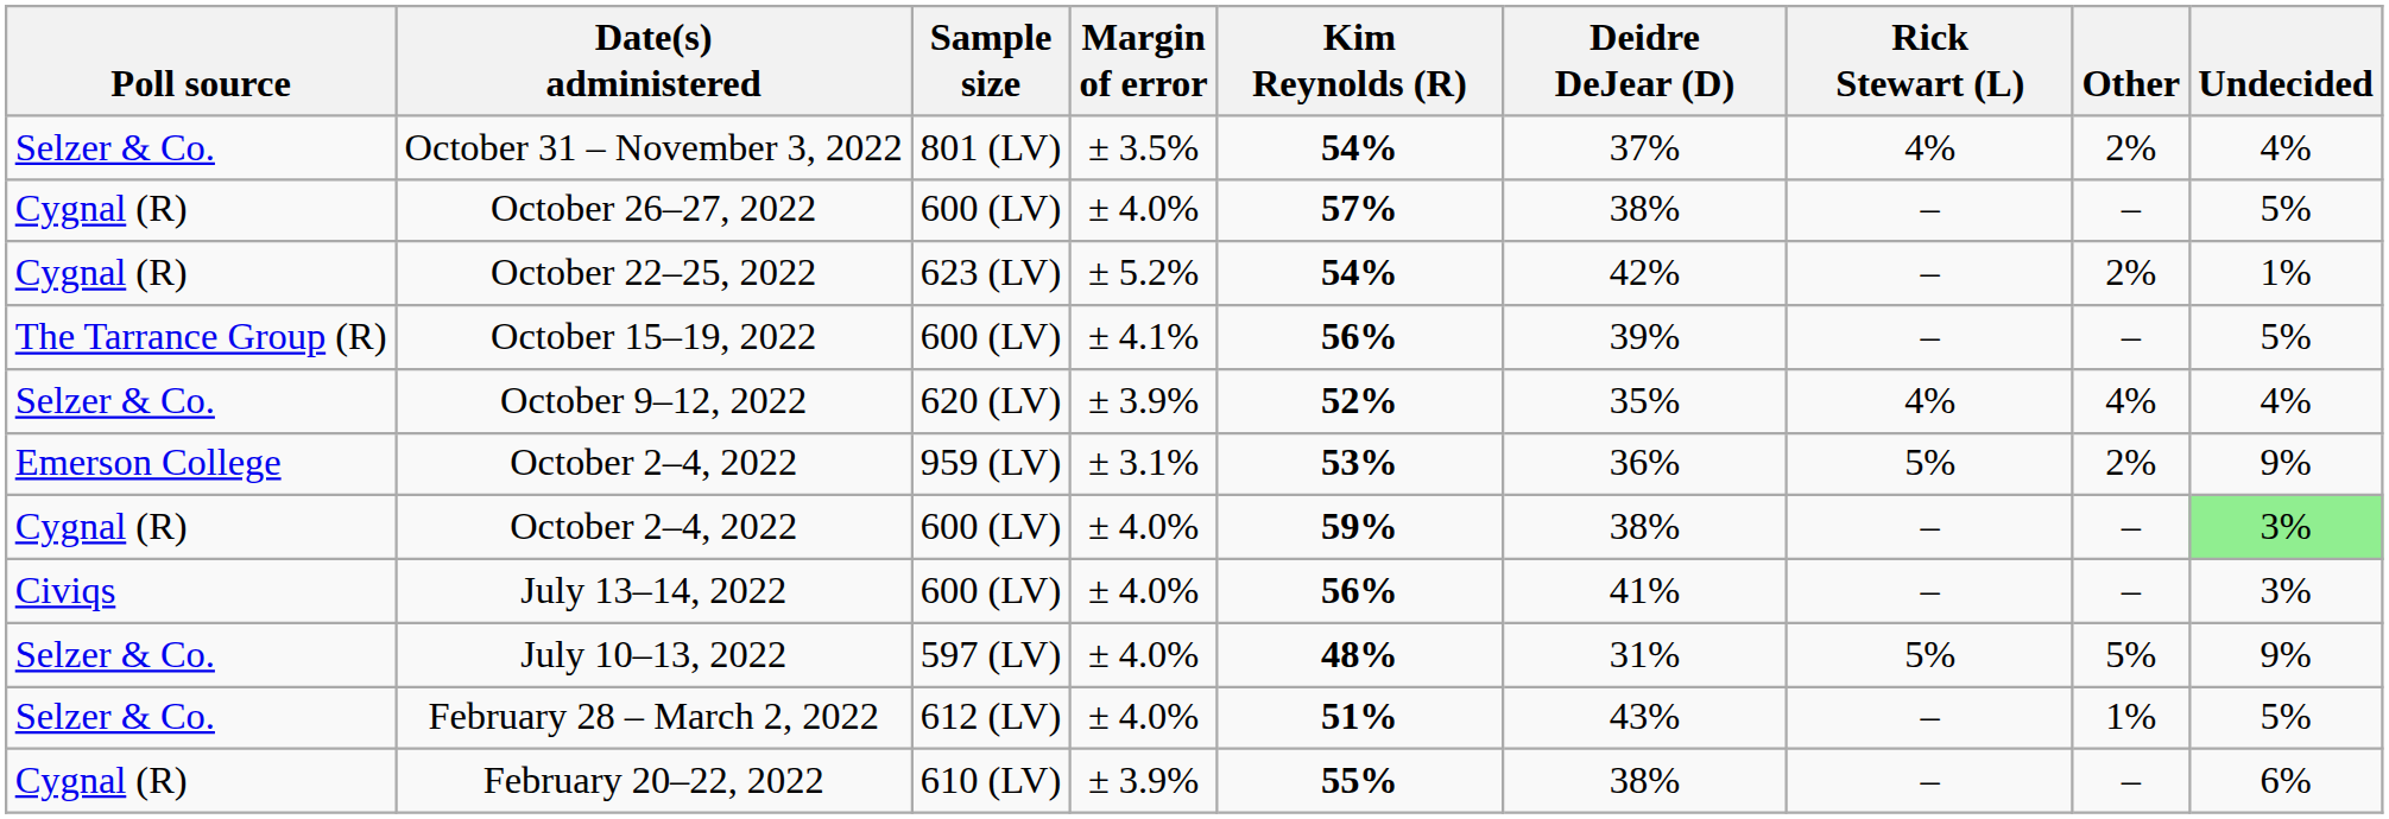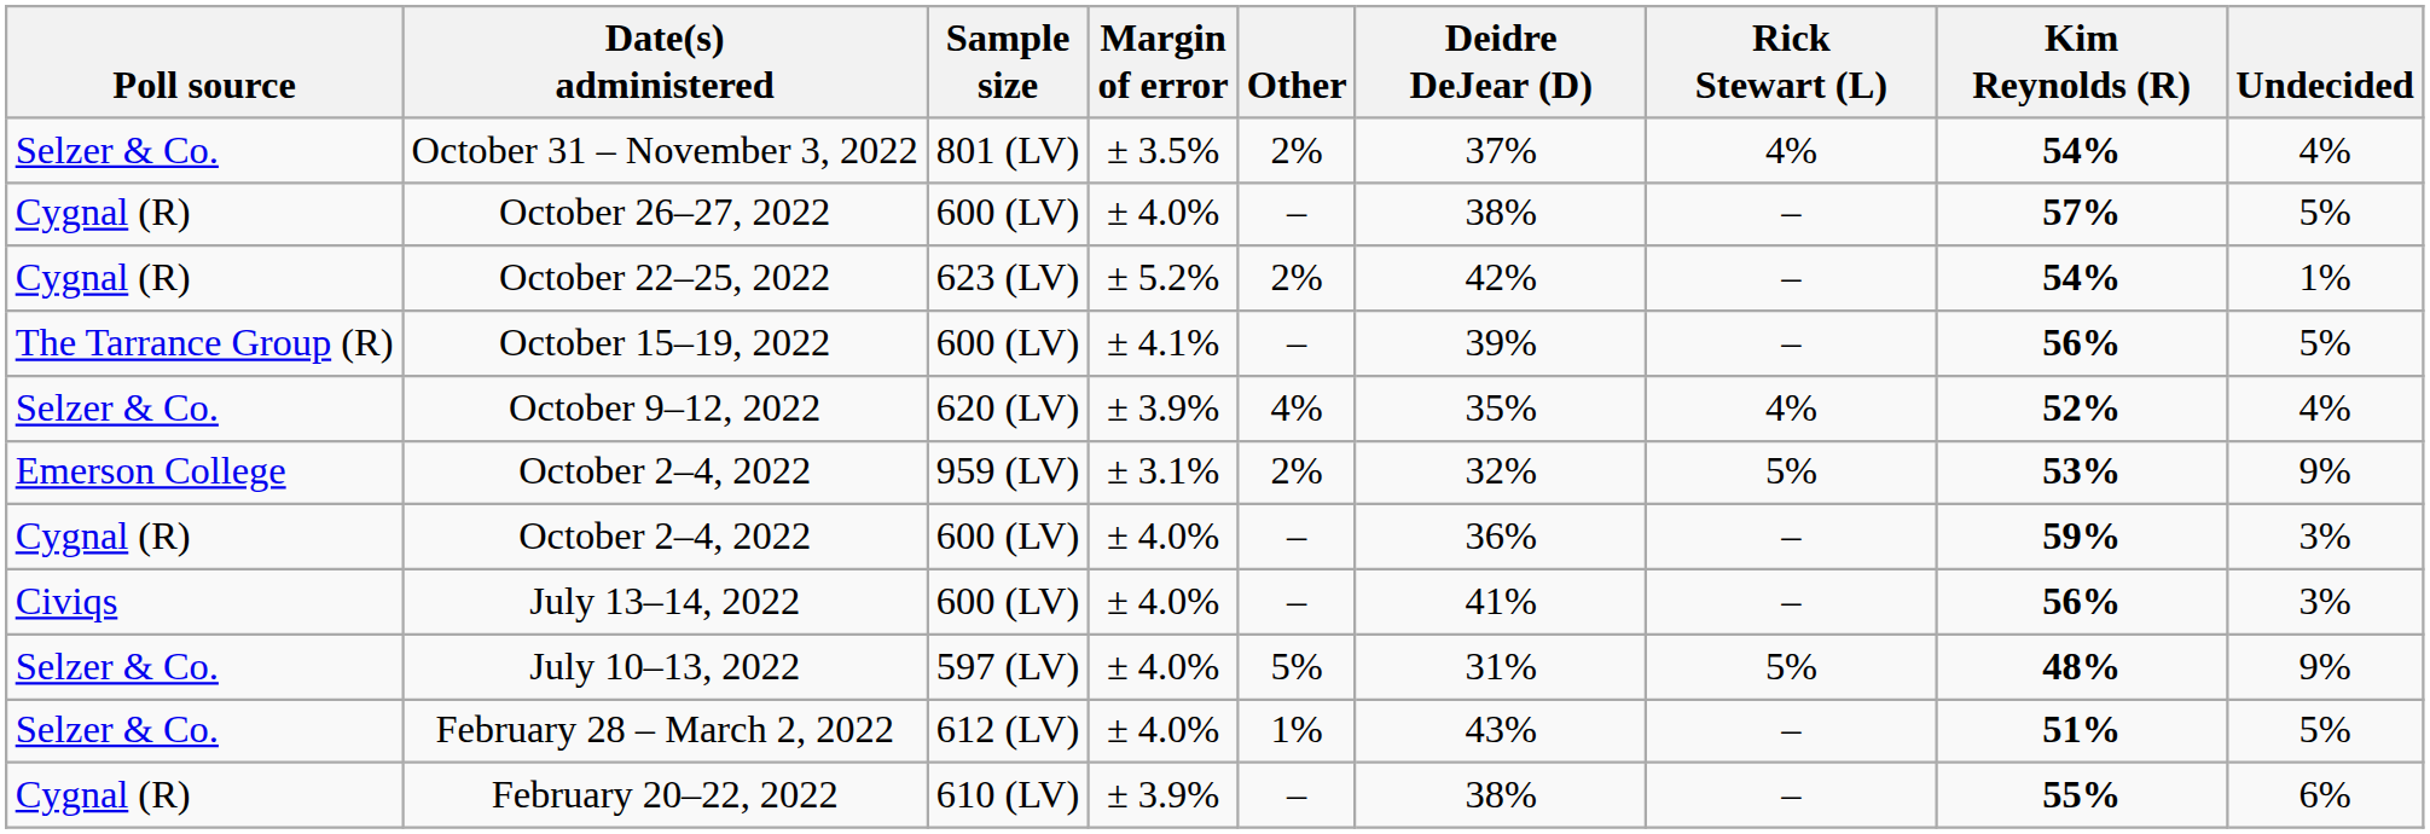 <table class="wikitable" style="font-size:90%;text-align:center;">
 <tr valign=bottom>
 <th>Poll source</th>
 <th>Date(s)<br>administered</th>
 <th>Sample<br>size</th>
 <th>Margin<br>of error</th>
-<th style="width:100px;">Kim<br>Reynolds (R)</th>
+<th>Other</th>
 <th style="width:100px;">Deidre<br>DeJear (D)</th>
 <th style="width:100px;">Rick<br>Stewart (L)</th>
-<th>Other</th>
+<th style="width:100px;">Kim<br>Reynolds (R)</th>
 <th>Undecided</th>
 </tr>
 <tr>
 <td style="text-align:left;"><a href='#'>Selzer & Co.</a></td>
 <td>October 31 – November 3, 2022</td>
 <td>801 (LV)</td>
 <td>± 3.5%</td>
-<td><strong>54%</strong></td>
+<td>2%</td>
 <td>37%</td>
 <td>4%</td>
-<td>2%</td>
+<td><strong>54%</strong></td>
 <td>4%</td>
 </tr>
 <tr>
 <td style="text-align:left;"><a href='#'>Cygnal</a> (R)</td>
 <td>October 26–27, 2022</td>
 <td>600 (LV)</td>
 <td>± 4.0%</td>
-<td><strong>57%</strong></td>
+<td>–</td>
 <td>38%</td>
 <td>–</td>
-<td>–</td>
+<td><strong>57%</strong></td>
 <td>5%</td>
 </tr>
 <tr>
 <td style="text-align:left;"><a href='#'>Cygnal</a> (R)</td>
 <td>October 22–25, 2022</td>
 <td>623 (LV)</td>
 <td>± 5.2%</td>
-<td><strong>54%</strong></td>
+<td>2%</td>
 <td>42%</td>
 <td>–</td>
-<td>2%</td>
+<td><strong>54%</strong></td>
 <td>1%</td>
 </tr>
 <tr>
 <td style="text-align:left;"><a href='#'>The Tarrance Group</a> (R)</td>
 <td>October 15–19, 2022</td>
 <td>600 (LV)</td>
 <td>± 4.1%</td>
-<td><strong>56%</strong></td>
+<td>–</td>
 <td>39%</td>
 <td>–</td>
-<td>–</td>
+<td><strong>56%</strong></td>
 <td>5%</td>
 </tr>
 <tr>
 <td style="text-align:left;"><a href='#'>Selzer & Co.</a></td>
 <td>October 9–12, 2022</td>
 <td>620 (LV)</td>
 <td>± 3.9%</td>
-<td><strong>52%</strong></td>
+<td>4%</td>
 <td>35%</td>
 <td>4%</td>
-<td>4%</td>
+<td><strong>52%</strong></td>
 <td>4%</td>
 </tr>
 <tr>
 <td style="text-align:left;"><a href='#'>Emerson College</a></td>
 <td>October 2–4, 2022</td>
 <td>959 (LV)</td>
 <td>± 3.1%</td>
+<td>2%</td>
+<td>32%</td>
+<td>5%</td>
 <td><strong>53%</strong></td>
-<td>36%</td>
-<td>5%</td>
-<td>2%</td>
 <td>9%</td>
 </tr>
 <tr>
 <td style="text-align:left;"><a href='#'>Cygnal</a> (R)</td>
 <td>October 2–4, 2022</td>
 <td>600 (LV)</td>
 <td>± 4.0%</td>
+<td>–</td>
+<td>36%</td>
+<td>–</td>
 <td><strong>59%</strong></td>
-<td>38%</td>
-<td>–</td>
-<td>–</td>
-<td style="background: lightgreen;">3%</td>
+<td>3%</td>
 </tr>
 <tr>
 <td style="text-align:left;"><a href='#'>Civiqs</a></td>
 <td>July 13–14, 2022</td>
 <td>600 (LV)</td>
 <td>± 4.0%</td>
-<td><strong>56%</strong></td>
+<td>–</td>
 <td>41%</td>
 <td>–</td>
-<td>–</td>
+<td><strong>56%</strong></td>
 <td>3%</td>
 </tr>
 <tr>
 <td style="text-align:left;"><a href='#'>Selzer & Co.</a></td>
 <td>July 10–13, 2022</td>
 <td>597 (LV)</td>
 <td>± 4.0%</td>
-<td><strong>48%</strong></td>
+<td>5%</td>
 <td>31%</td>
 <td>5%</td>
-<td>5%</td>
+<td><strong>48%</strong></td>
 <td>9%</td>
 </tr>
 <tr>
 <td style="text-align:left;"><a href='#'>Selzer & Co.</a></td>
 <td>February 28 – March 2, 2022</td>
 <td>612 (LV)</td>
 <td>± 4.0%</td>
-<td><strong>51%</strong></td>
+<td>1%</td>
 <td>43%</td>
 <td>–</td>
-<td>1%</td>
+<td><strong>51%</strong></td>
 <td>5%</td>
 </tr>
 <tr>
 <td style="text-align:left;"><a href='#'>Cygnal</a> (R)</td>
 <td>February 20–22, 2022</td>
 <td>610 (LV)</td>
 <td>± 3.9%</td>
-<td><strong>55%</strong></td>
+<td>–</td>
 <td>38%</td>
 <td>–</td>
-<td>–</td>
+<td><strong>55%</strong></td>
 <td>6%</td>
 </tr>
 </table>
